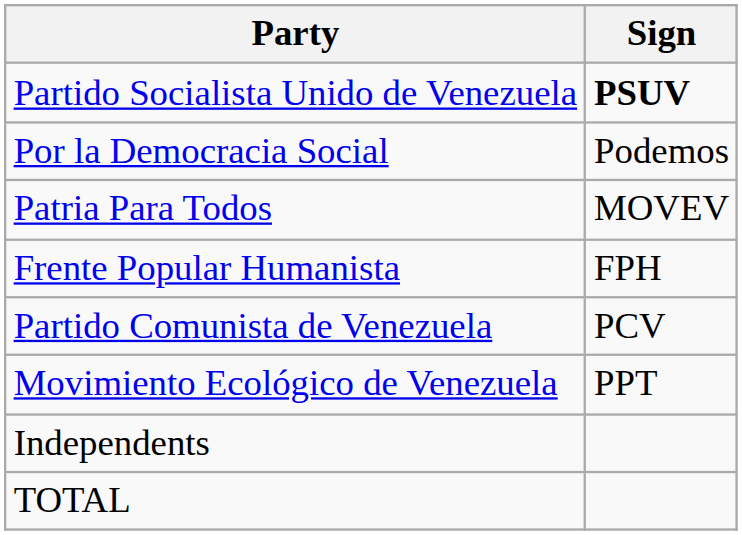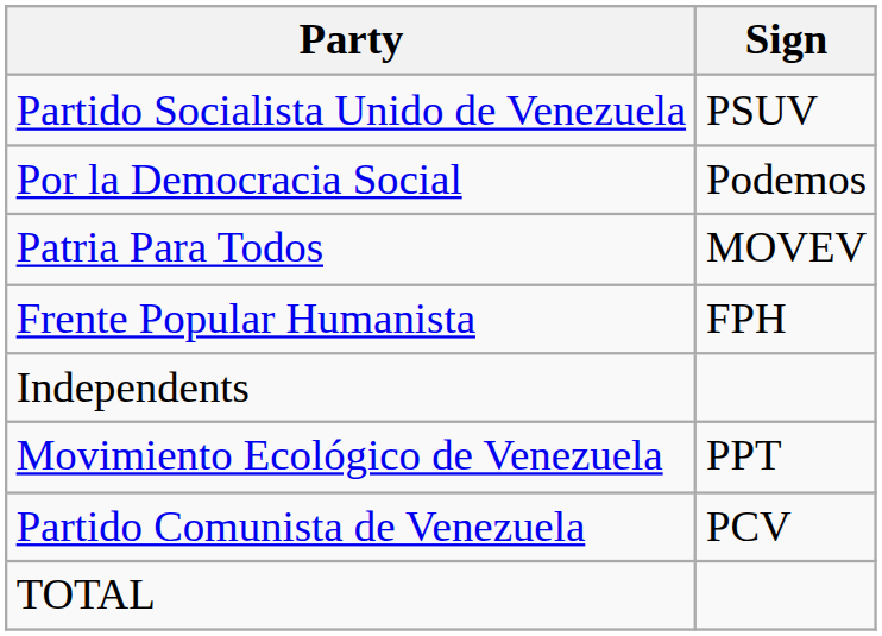 <table class="wikitable">
 <tr bgcolor="#cccff">
 <th>Party</th>
 <th>Sign</th>
 </tr>
 <tr>
 <td><a href='#'>Partido Socialista Unido de Venezuela</a></td>
-<td><strong>PSUV</strong></td>
+<td>PSUV</td>
 </tr>
 <tr>
 <td><a href='#'>Por la Democracia Social</a></td>
 <td>Podemos</td>
 </tr>
 <tr>
 <td><a href='#'>Patria Para Todos</a></td>
 <td>MOVEV</td>
 </tr>
 <tr>
 <td><a href='#'>Frente Popular Humanista</a></td>
 <td>FPH</td>
 </tr>
 <tr>
-<td><a href='#'>Partido Comunista de Venezuela</a></td>
-<td>PCV</td>
+<td>Independents</td>
+<td></td>
 </tr>
 <tr>
 <td><a href='#'>Movimiento Ecológico de Venezuela</a></td>
 <td>PPT</td>
 </tr>
 <tr>
-<td>Independents</td>
-<td></td>
+<td><a href='#'>Partido Comunista de Venezuela</a></td>
+<td>PCV</td>
 </tr>
 <tr>
 <td>TOTAL</td>
 <td></td>
 </tr>
 </table>
